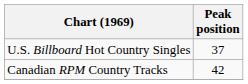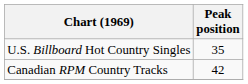 <table class="wikitable sortable">
 <tr>
 <th align="left">Chart (1969)</th>
 <th align="center">Peak<br>position</th>
 </tr>
 <tr>
 <td align="left">U.S. <em>Billboard</em> Hot Country Singles</td>
-<td align="center">37</td>
+<td align="center">35</td>
 </tr>
 <tr>
 <td align="left">Canadian <em>RPM</em> Country Tracks</td>
 <td align="center">42</td>
 </tr>
 <tr>
 </tr>
 </table>
